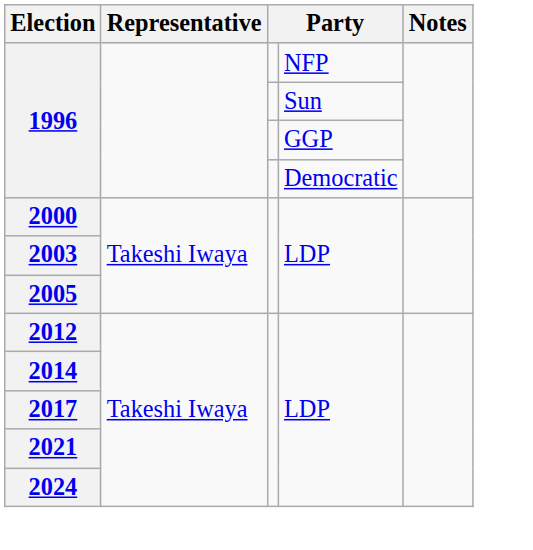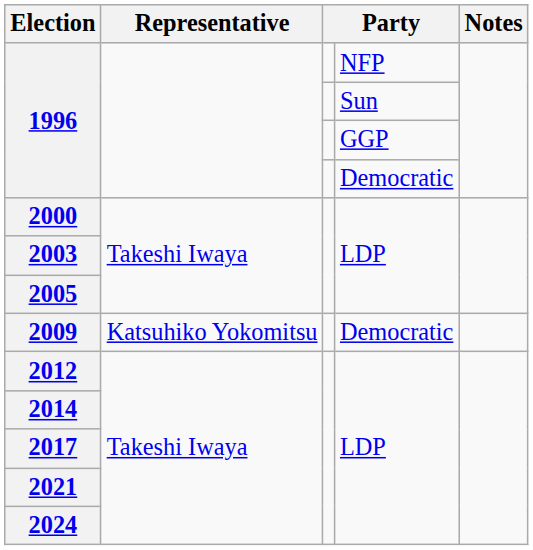 <table class=wikitable>
 <tr valign=bottom>
 <th>Election</th>
 <th>Representative</th>
 <th colspan="2">Party</th>
 <th>Notes</th>
 </tr>
 <tr>
 <th rowspan=4><a href='#'>1996</a></th>
 <td rowspan=4></td>
 <td bgcolor=></td>
 <td><a href='#'>NFP</a></td>
 <td rowspan=4></td>
 </tr>
 <tr>
 <td bgcolor=></td>
 <td><a href='#'>Sun</a></td>
 </tr>
 <tr>
 <td bgcolor=></td>
 <td><a href='#'>GGP</a></td>
 </tr>
 <tr>
 <td bgcolor=></td>
 <td><a href='#'>Democratic</a></td>
 </tr>
 <tr>
 <th><a href='#'>2000</a></th>
 <td rowspan=3><a href='#'>Takeshi Iwaya</a></td>
 <td rowspan=3 bgcolor=></td>
 <td rowspan=3><a href='#'>LDP</a></td>
 <td rowspan=3></td>
 </tr>
 <tr>
 <th><a href='#'>2003</a></th>
 </tr>
 <tr>
 <th><a href='#'>2005</a></th>
 </tr>
 <tr>
+<th><a href='#'>2009</a></th>
+<td><a href='#'>Katsuhiko Yokomitsu</a></td>
+<td bgcolor=></td>
+<td><a href='#'>Democratic</a></td>
+<td></td>
+</tr>
+<tr>
 <th><a href='#'>2012</a></th>
 <td rowspan=5><a href='#'>Takeshi Iwaya</a></td>
 <td rowspan=5 bgcolor=></td>
 <td rowspan=5><a href='#'>LDP</a></td>
 <td rowspan=5></td>
 </tr>
 <tr>
 <th><a href='#'>2014</a></th>
 </tr>
 <tr>
 <th><a href='#'>2017</a></th>
 </tr>
 <tr>
 <th><a href='#'>2021</a></th>
 </tr>
 <tr>
 <th><a href='#'>2024</a></th>
 </tr>
 </table>
